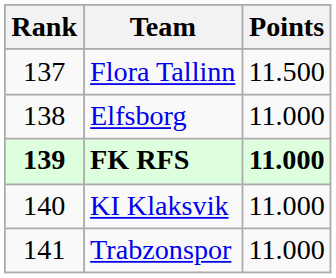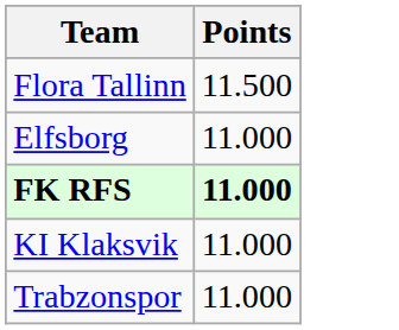 <table class="wikitable" style="text-align: center;">
 <tr>
-<th>Rank</th>
 <th>Team</th>
 <th>Points</th>
 </tr>
 <tr>
-<td>137</td>
 <td align=left> <a href='#'>Flora Tallinn</a></td>
 <td>11.500</td>
 </tr>
 <tr>
-<td>138</td>
 <td align=left> <a href='#'>Elfsborg</a></td>
 <td>11.000</td>
 </tr>
 <tr bgcolor="#ddffdd">
-<td><strong>139</strong></td>
 <td align=left> <strong>FK RFS</strong></td>
 <td><strong>11.000</strong></td>
 </tr>
 <tr>
-<td>140</td>
 <td align=left> <a href='#'>KI Klaksvik</a></td>
 <td>11.000</td>
 </tr>
 <tr>
-<td>141</td>
 <td align=left> <a href='#'>Trabzonspor</a></td>
 <td>11.000</td>
 </tr>
 </table>
